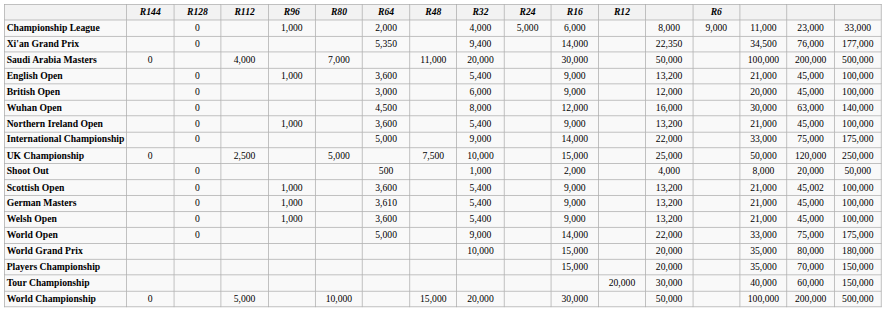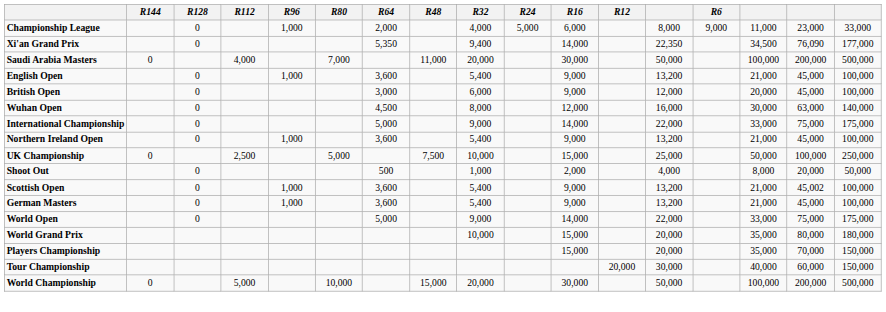 <table class="wikitable sortable" style="text-align: center; font-size:85%;">
 <tr>
 <th></th>
 <th width=60><em>R144</em></th>
 <th width=60><em>R128</em></th>
 <th width=60><em>R112</em></th>
 <th width=60><em>R96</em></th>
 <th width=60><em>R80</em></th>
 <th width=60><em>R64</em></th>
 <th width=60><em>R48</em></th>
 <th width=60><em>R32</em></th>
 <th width=60><em>R24</em></th>
 <th width=60><em>R16</em></th>
 <th width=60><em>R12</em></th>
 <th width=60><em></em></th>
 <th width=60><em>R6</em></th>
 <th width=60><em></em></th>
 <th width=60><em></em></th>
 <th width=60><em></em></th>
 </tr>
 <tr>
 <td style="text-align:left;"><strong>Championship League</strong></td>
 <td></td>
 <td>0<br></td>
 <td></td>
 <td>1,000<br></td>
 <td></td>
 <td>2,000<br></td>
 <td></td>
 <td>4,000<br></td>
 <td>5,000<br></td>
 <td>6,000<br></td>
 <td></td>
 <td>8,000<br></td>
 <td>9,000<br></td>
 <td>11,000<br></td>
 <td>23,000</td>
 <td>33,000</td>
 </tr>
 <tr>
 <td style="text-align:left;"><strong>Xi'an Grand Prix</strong></td>
 <td></td>
 <td>0</td>
 <td></td>
 <td></td>
 <td></td>
 <td>5,350</td>
 <td></td>
 <td>9,400</td>
 <td></td>
 <td>14,000</td>
 <td></td>
 <td>22,350</td>
 <td></td>
 <td>34,500</td>
-<td>76,000</td>
+<td>76,090</td>
 <td>177,000</td>
 </tr>
 <tr>
 <td style="text-align:left;"><strong>Saudi Arabia Masters</strong></td>
 <td>0</td>
 <td></td>
 <td>4,000<br></td>
 <td></td>
 <td>7,000<br></td>
 <td></td>
 <td>11,000</td>
 <td>20,000<br></td>
 <td></td>
 <td>30,000</td>
 <td></td>
 <td>50,000</td>
 <td></td>
 <td>100,000</td>
 <td>200,000</td>
 <td>500,000</td>
 </tr>
 <tr>
 <td style="text-align:left;"><strong>English Open</strong></td>
 <td></td>
 <td>0</td>
 <td></td>
 <td>1,000<br></td>
 <td></td>
 <td>3,600<br></td>
 <td></td>
 <td>5,400</td>
 <td></td>
 <td>9,000</td>
 <td></td>
 <td>13,200</td>
 <td></td>
 <td>21,000</td>
 <td>45,000</td>
 <td>100,000</td>
 </tr>
 <tr>
 <td style="text-align:left;"><strong>British Open</strong></td>
 <td></td>
 <td>0</td>
 <td></td>
 <td></td>
 <td></td>
 <td>3,000</td>
 <td></td>
 <td>6,000</td>
 <td></td>
 <td>9,000</td>
 <td></td>
 <td>12,000</td>
 <td></td>
 <td>20,000</td>
 <td>45,000</td>
 <td>100,000</td>
 </tr>
 <tr>
 <td style="text-align:left;"><strong>Wuhan Open</strong></td>
 <td></td>
 <td>0</td>
 <td></td>
 <td></td>
 <td></td>
 <td>4,500</td>
 <td></td>
 <td>8,000</td>
 <td></td>
 <td>12,000</td>
 <td></td>
 <td>16,000</td>
 <td></td>
 <td>30,000</td>
 <td>63,000</td>
 <td>140,000</td>
 </tr>
 <tr>
+<td style="text-align:left;"><strong>International Championship</strong></td>
+<td></td>
+<td>0</td>
+<td></td>
+<td></td>
+<td></td>
+<td>5,000</td>
+<td></td>
+<td>9,000</td>
+<td></td>
+<td>14,000</td>
+<td></td>
+<td>22,000</td>
+<td></td>
+<td>33,000</td>
+<td>75,000</td>
+<td>175,000</td>
+</tr>
+<tr>
 <td style="text-align:left;"><strong>Northern Ireland Open</strong></td>
 <td></td>
 <td>0</td>
 <td></td>
 <td>1,000<br></td>
 <td></td>
 <td>3,600<br></td>
 <td></td>
 <td>5,400</td>
 <td></td>
 <td>9,000</td>
 <td></td>
 <td>13,200</td>
 <td></td>
 <td>21,000</td>
 <td>45,000</td>
 <td>100,000</td>
 </tr>
 <tr>
-<td style="text-align:left;"><strong>International Championship</strong></td>
-<td></td>
-<td>0</td>
-<td></td>
-<td></td>
-<td></td>
-<td>5,000</td>
-<td></td>
-<td>9,000</td>
-<td></td>
-<td>14,000</td>
-<td></td>
-<td>22,000</td>
-<td></td>
-<td>33,000</td>
-<td>75,000</td>
-<td>175,000</td>
-</tr>
-<tr>
 <td style="text-align:left;"><strong>UK Championship</strong></td>
 <td>0</td>
 <td></td>
 <td>2,500<br></td>
 <td></td>
 <td>5,000<br></td>
 <td></td>
 <td>7,500</td>
 <td>10,000<br></td>
 <td></td>
 <td>15,000</td>
 <td></td>
 <td>25,000</td>
 <td></td>
 <td>50,000</td>
-<td>120,000</td>
+<td>100,000</td>
 <td>250,000</td>
 </tr>
 <tr>
 <td style="text-align:left;"><strong>Shoot Out</strong></td>
 <td></td>
 <td>0</td>
 <td></td>
 <td></td>
 <td></td>
 <td>500</td>
 <td></td>
 <td>1,000</td>
 <td></td>
 <td>2,000</td>
 <td></td>
 <td>4,000</td>
 <td></td>
 <td>8,000</td>
 <td>20,000</td>
 <td>50,000</td>
 </tr>
 <tr>
 <td style="text-align:left;"><strong>Scottish Open</strong></td>
 <td></td>
 <td>0</td>
 <td></td>
 <td>1,000<br></td>
 <td></td>
 <td>3,600<br></td>
 <td></td>
 <td>5,400</td>
 <td></td>
 <td>9,000</td>
 <td></td>
 <td>13,200</td>
 <td></td>
 <td>21,000</td>
 <td>45,002</td>
 <td>100,000</td>
 </tr>
 <tr>
 <td style="text-align:left;"><strong>German Masters</strong></td>
-<td></td>
-<td>0</td>
-<td></td>
-<td>1,000<br></td>
-<td></td>
-<td>3,610<br></td>
-<td></td>
-<td>5,400</td>
-<td></td>
-<td>9,000</td>
-<td></td>
-<td>13,200</td>
-<td></td>
-<td>21,000</td>
-<td>45,000</td>
-<td>100,000</td>
-</tr>
-<tr>
-<td style="text-align:left;"><strong>Welsh Open</strong></td>
 <td></td>
 <td>0</td>
 <td></td>
 <td>1,000<br></td>
 <td></td>
 <td>3,600<br></td>
 <td></td>
 <td>5,400</td>
 <td></td>
 <td>9,000</td>
 <td></td>
 <td>13,200</td>
 <td></td>
 <td>21,000</td>
 <td>45,000</td>
 <td>100,000</td>
 </tr>
 <tr>
 <td style="text-align:left;"><strong>World Open</strong></td>
 <td></td>
 <td>0</td>
 <td></td>
 <td></td>
 <td></td>
 <td>5,000</td>
 <td></td>
 <td>9,000</td>
 <td></td>
 <td>14,000</td>
 <td></td>
 <td>22,000</td>
 <td></td>
 <td>33,000</td>
 <td>75,000</td>
 <td>175,000</td>
 </tr>
 <tr>
 <td style="text-align:left;"><strong>World Grand Prix</strong></td>
 <td></td>
 <td></td>
 <td></td>
 <td></td>
 <td></td>
 <td></td>
 <td></td>
 <td>10,000</td>
 <td></td>
 <td>15,000</td>
 <td></td>
 <td>20,000</td>
 <td></td>
 <td>35,000</td>
 <td>80,000</td>
 <td>180,000</td>
 </tr>
 <tr>
 <td style="text-align:left;"><strong>Players Championship</strong></td>
 <td></td>
 <td></td>
 <td></td>
 <td></td>
 <td></td>
 <td></td>
 <td></td>
 <td></td>
 <td></td>
 <td>15,000</td>
 <td></td>
 <td>20,000</td>
 <td></td>
 <td>35,000</td>
 <td>70,000</td>
 <td>150,000</td>
 </tr>
 <tr>
 <td style="text-align:left;"><strong>Tour Championship</strong></td>
 <td></td>
 <td></td>
 <td></td>
 <td></td>
 <td></td>
 <td></td>
 <td></td>
 <td></td>
 <td></td>
 <td></td>
 <td>20,000</td>
 <td>30,000</td>
 <td></td>
 <td>40,000</td>
 <td>60,000</td>
 <td>150,000</td>
 </tr>
 <tr>
 <td style="text-align:left;"><strong>World Championship</strong></td>
 <td>0</td>
 <td></td>
 <td>5,000<br></td>
 <td></td>
 <td>10,000<br></td>
 <td></td>
 <td>15,000</td>
 <td>20,000<br></td>
 <td></td>
 <td>30,000</td>
 <td></td>
 <td>50,000</td>
 <td></td>
 <td>100,000</td>
 <td>200,000</td>
 <td>500,000</td>
 </tr>
 </table>
